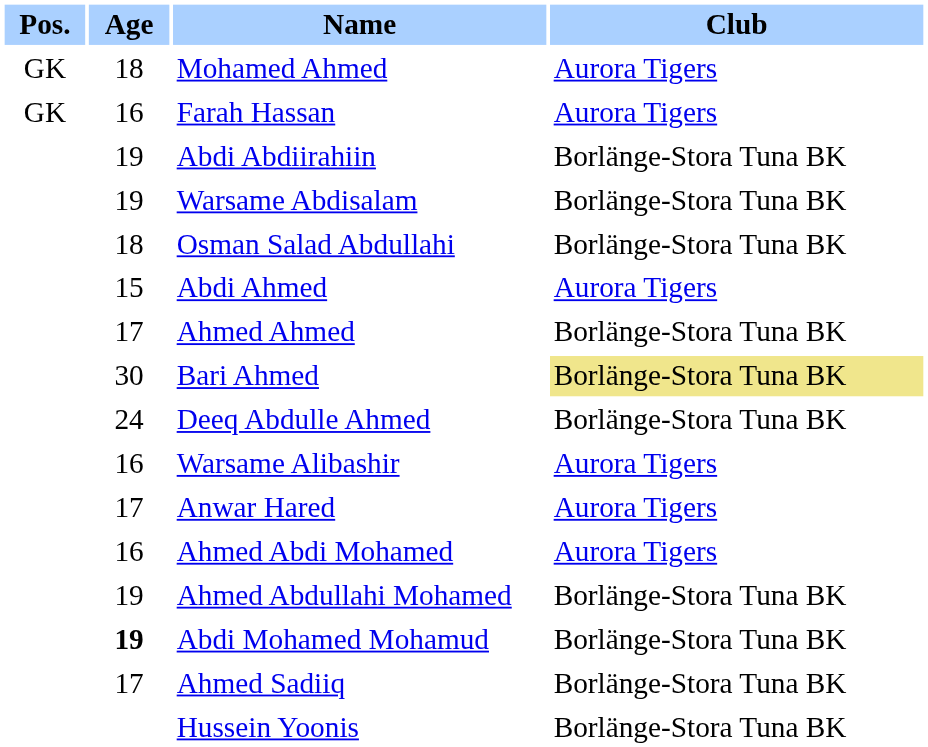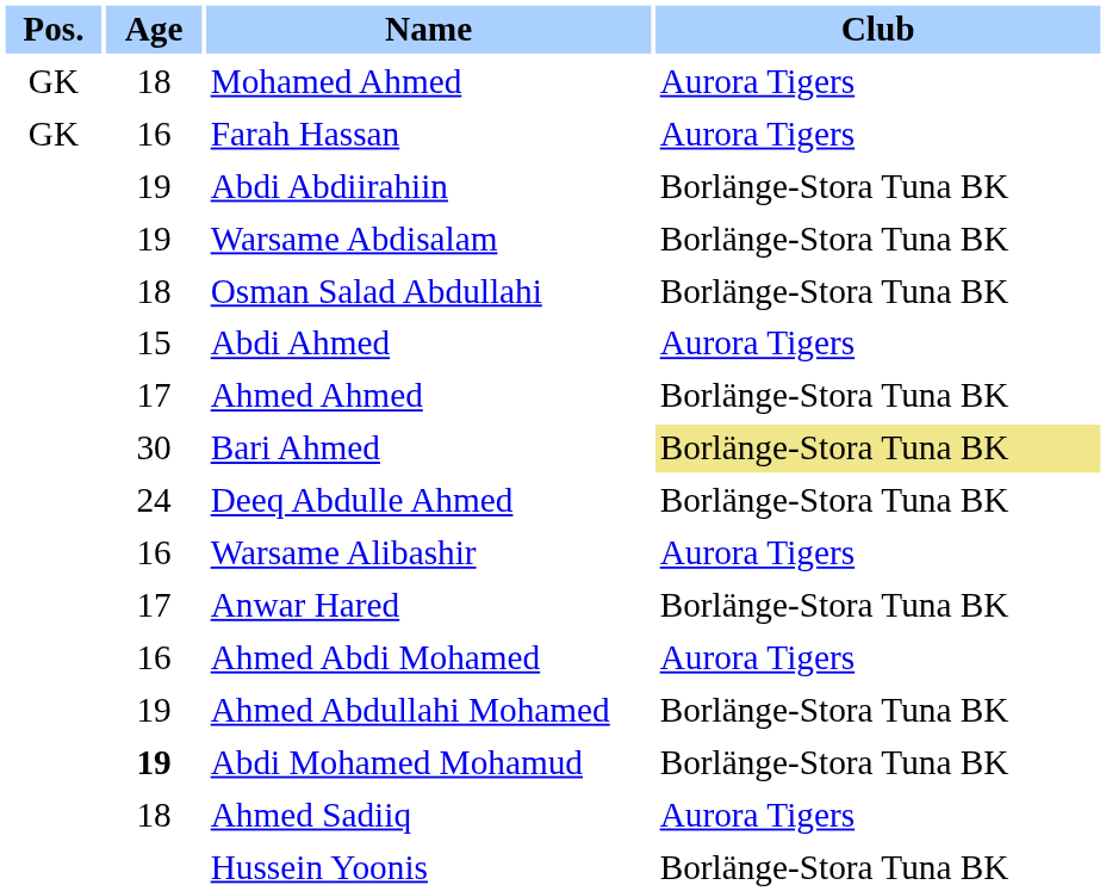 <table border="0" cellspacing="2" cellpadding="2">
 <tr bgcolor=AAD0FF>
 <th width=40>Pos.</th>
 <th width=40>Age</th>
 <th width=200>Name</th>
 <th width=200>Club</th>
 </tr>
 <tr>
 <td align=center>GK</td>
 <td align=center>18</td>
 <td><a href='#'>Mohamed Ahmed</a></td>
 <td> <a href='#'>Aurora Tigers</a></td>
 </tr>
 <tr>
 <td align=center>GK</td>
 <td align=center>16</td>
 <td><a href='#'>Farah Hassan</a></td>
 <td> <a href='#'>Aurora Tigers</a></td>
 </tr>
 <tr>
 <td align=center></td>
 <td align=center>19</td>
 <td><a href='#'>Abdi Abdiirahiin</a></td>
 <td> Borlänge-Stora Tuna BK</td>
 </tr>
 <tr>
 <td align=center></td>
 <td align=center>19</td>
 <td><a href='#'>Warsame Abdisalam</a></td>
 <td> Borlänge-Stora Tuna BK</td>
 </tr>
 <tr>
 <td align=center></td>
 <td align=center>18</td>
 <td><a href='#'>Osman Salad Abdullahi</a></td>
 <td> Borlänge-Stora Tuna BK</td>
 </tr>
 <tr>
 <td align=center></td>
 <td align=center>15</td>
 <td><a href='#'>Abdi Ahmed</a></td>
 <td> <a href='#'>Aurora Tigers</a></td>
 </tr>
 <tr>
 <td align=center></td>
 <td align=center>17</td>
 <td><a href='#'>Ahmed Ahmed</a></td>
 <td> Borlänge-Stora Tuna BK</td>
 </tr>
 <tr>
 <td align=center></td>
 <td align=center>30</td>
 <td><a href='#'>Bari Ahmed</a></td>
 <td style="background: khaki;"> Borlänge-Stora Tuna BK</td>
 </tr>
 <tr>
 <td align=center></td>
 <td align=center>24</td>
 <td><a href='#'>Deeq Abdulle Ahmed</a></td>
 <td> Borlänge-Stora Tuna BK</td>
 </tr>
 <tr>
 <td align=center></td>
 <td align=center>16</td>
 <td><a href='#'>Warsame Alibashir</a></td>
 <td> <a href='#'>Aurora Tigers</a></td>
 </tr>
 <tr>
 <td align=center></td>
 <td align=center>17</td>
 <td><a href='#'>Anwar Hared</a></td>
-<td> <a href='#'>Aurora Tigers</a></td>
+<td> Borlänge-Stora Tuna BK</td>
 </tr>
 <tr>
 <td align=center></td>
 <td align=center>16</td>
 <td><a href='#'>Ahmed Abdi Mohamed</a></td>
 <td> <a href='#'>Aurora Tigers</a></td>
 </tr>
 <tr>
 <td align=center></td>
 <td align=center>19</td>
 <td><a href='#'>Ahmed Abdullahi Mohamed</a></td>
 <td> Borlänge-Stora Tuna BK</td>
 </tr>
 <tr>
 <td align=center></td>
 <td align=center><strong>19</strong></td>
 <td><a href='#'>Abdi Mohamed Mohamud</a></td>
 <td> Borlänge-Stora Tuna BK</td>
 </tr>
 <tr>
 <td align=center></td>
-<td align=center>17</td>
+<td align=center>18</td>
 <td><a href='#'>Ahmed Sadiiq</a></td>
-<td> Borlänge-Stora Tuna BK</td>
+<td> <a href='#'>Aurora Tigers</a></td>
 </tr>
 <tr>
 <td align=center></td>
 <td align=center></td>
 <td><a href='#'>Hussein Yoonis</a></td>
 <td> Borlänge-Stora Tuna BK</td>
 </tr>
 </table>
